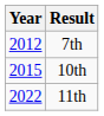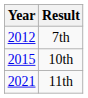 <table class="wikitable" style="text-align:center">
 <tr>
 <th>Year</th>
 <th>Result</th>
 </tr>
 <tr>
 <td><a href='#'>2012</a></td>
 <td>7th</td>
 </tr>
 <tr>
 <td><a href='#'>2015</a></td>
 <td>10th</td>
 </tr>
 <tr>
-<td><a href='#'>2022</a></td>
+<td><a href='#'>2021</a></td>
 <td>11th</td>
 </tr>
 </table>
